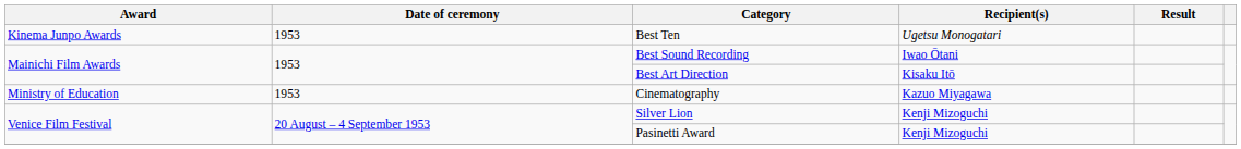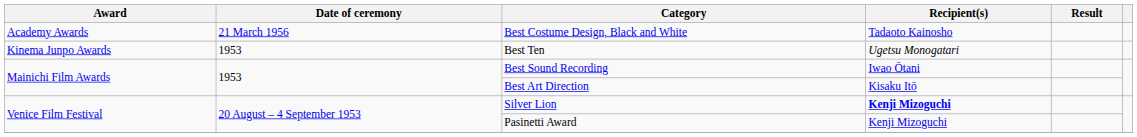 <table class="wikitable sortable"  style="width: 99%;">
 <tr>
 <th scope="col">Award</th>
 <th scope="col">Date of ceremony</th>
 <th scope="col">Category</th>
 <th scope="col">Recipient(s)</th>
 <th scope="col">Result</th>
 <th scope="col" class="unsortable"></th>
+</tr>
+<tr>
+<td rowspan="1"><a href='#'>Academy Awards</a></td>
+<td rowspan="1"><a href='#'>21 March 1956</a></td>
+<td><a href='#'>Best Costume Design, Black and White</a></td>
+<td><a href='#'>Tadaoto Kainosho</a></td>
+<td></td>
+<td rowspan="1"></td>
 </tr>
 <tr>
 <td rowspan="1"><a href='#'>Kinema Junpo Awards</a></td>
 <td rowspan="1">1953</td>
 <td>Best Ten</td>
 <td><em>Ugetsu Monogatari</em></td>
 <td></td>
 <td rowspan="1"></td>
 </tr>
 <tr>
 <td rowspan="2"><a href='#'>Mainichi Film Awards</a></td>
 <td rowspan="2">1953</td>
 <td><a href='#'>Best Sound Recording</a></td>
 <td><a href='#'>Iwao Ōtani</a></td>
 <td></td>
 <td rowspan="2"></td>
 </tr>
 <tr>
 <td><a href='#'>Best Art Direction</a></td>
 <td><a href='#'>Kisaku Itō</a></td>
 <td></td>
 </tr>
 <tr>
-<td rowspan="1"><a href='#'>Ministry of Education</a></td>
-<td rowspan="1">1953</td>
-<td>Cinematography</td>
-<td><a href='#'>Kazuo Miyagawa</a></td>
-<td></td>
-<td rowspan="1"></td>
-</tr>
-<tr>
 <td rowspan="2"><a href='#'>Venice Film Festival</a></td>
 <td rowspan="2"><a href='#'>20 August – 4 September 1953</a></td>
 <td><a href='#'>Silver Lion</a></td>
-<td><a href='#'>Kenji Mizoguchi</a></td>
+<td><strong><a href='#'>Kenji Mizoguchi</a></strong></td>
 <td></td>
 <td rowspan="2"></td>
 </tr>
 <tr>
 <td>Pasinetti Award</td>
 <td><a href='#'>Kenji Mizoguchi</a></td>
 <td></td>
 </tr>
 <tr>
 </tr>
 </table>
